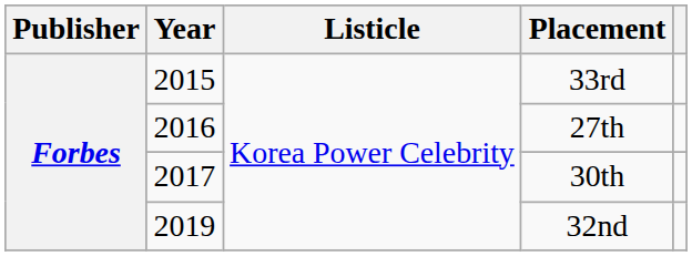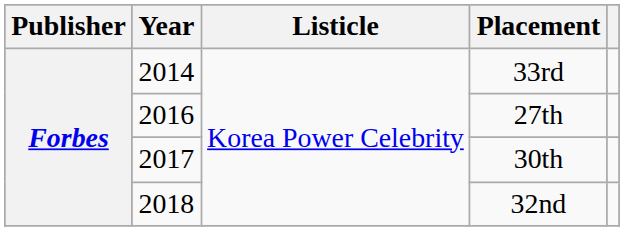 <table class="wikitable plainrowheaders sortable" style="margin-right: 0;">
 <tr>
 <th scope="col">Publisher</th>
 <th scope="col">Year</th>
 <th scope="col">Listicle</th>
 <th scope="col">Placement</th>
 <th scope="col" class="unsortable"></th>
 </tr>
 <tr>
 <th scope="row" rowspan="4"><em><a href='#'>Forbes</a></em></th>
-<td>2015</td>
+<td>2014</td>
 <td rowspan="4"><a href='#'>Korea Power Celebrity</a></td>
 <td style="text-align:center;">33rd</td>
 <td style="text-align:center;"></td>
 </tr>
 <tr>
 <td>2016</td>
 <td style="text-align:center;">27th</td>
 <td style="text-align:center;"></td>
 </tr>
 <tr>
 <td>2017</td>
 <td style="text-align:center;">30th</td>
 <td style="text-align:center;"></td>
 </tr>
 <tr>
-<td>2019</td>
+<td>2018</td>
 <td style="text-align:center;">32nd</td>
 <td style="text-align:center;"></td>
 </tr>
 </table>
